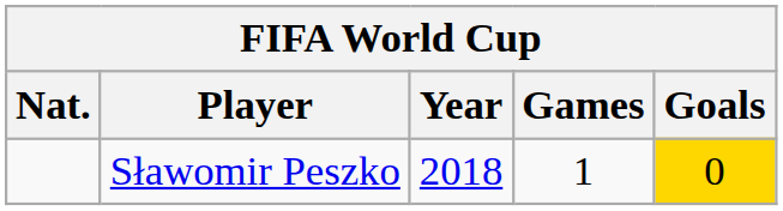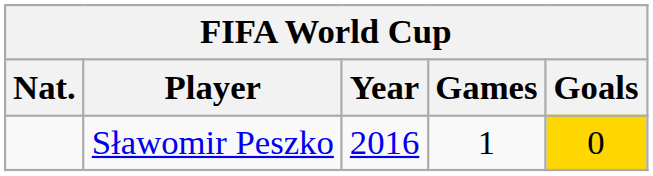 <table class="wikitable" style="text-align: center">
 <tr>
 <th colspan=5>FIFA World Cup</th>
 </tr>
 <tr>
 <th>Nat.</th>
 <th>Player</th>
 <th>Year</th>
 <th>Games</th>
 <th>Goals</th>
 </tr>
 <tr>
 <td></td>
 <td><a href='#'>Sławomir Peszko</a></td>
-<td><a href='#'>2018</a></td>
+<td><a href='#'>2016</a></td>
 <td>1</td>
 <td style="background: gold;">0</td>
 </tr>
 </table>
